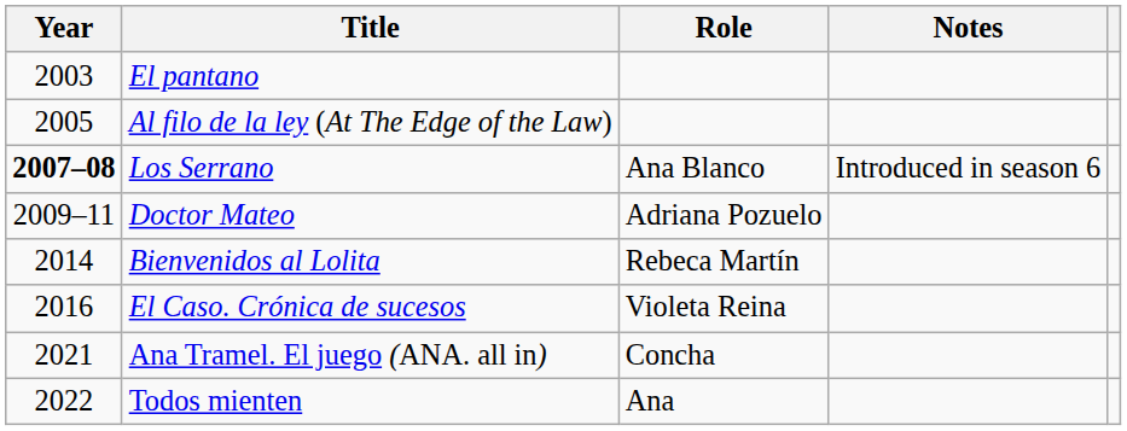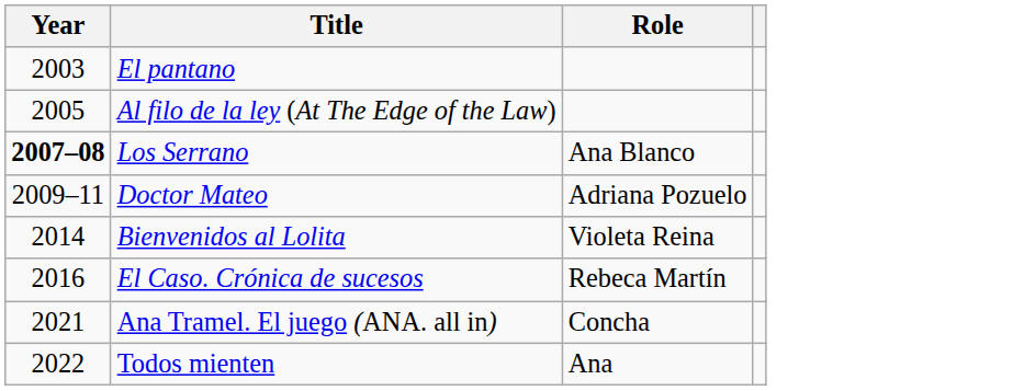 <table class="wikitable sortable">
 <tr>
 <th>Year</th>
 <th>Title</th>
 <th>Role</th>
-<th>Notes</th>
 <th></th>
 </tr>
 <tr>
 <td align = "center">2003</td>
 <td><em><a href='#'>El pantano</a></em></td>
-<td></td>
 <td></td>
 <td align = "center"></td>
 </tr>
 <tr>
 <td align = "center">2005</td>
 <td><em><a href='#'>Al filo de la ley</a></em> (<em>At The Edge of the Law</em>)</td>
 <td></td>
-<td></td>
 <td align = "center"></td>
 </tr>
 <tr>
 <td align = "center"><strong>2007–08</strong></td>
 <td><em><a href='#'>Los Serrano</a></em></td>
 <td>Ana Blanco</td>
-<td>Introduced in season 6</td>
 <td align = "center"></td>
 </tr>
 <tr>
 <td align = "center">2009–11</td>
 <td><em><a href='#'>Doctor Mateo</a></em></td>
 <td>Adriana Pozuelo</td>
-<td></td>
 <td align = "center"></td>
 </tr>
 <tr>
 <td align = "center">2014</td>
 <td><em><a href='#'>Bienvenidos al Lolita</a></em></td>
-<td>Rebeca Martín</td>
-<td></td>
+<td>Violeta Reina</td>
 <td align = "center"></td>
 </tr>
 <tr>
 <td align = "center">2016</td>
 <td><em><a href='#'>El Caso. Crónica de sucesos</a></td>
-<td>Violeta Reina</td>
-<td></td>
+<td>Rebeca Martín</td>
 <td align = "center"></td>
 </tr>
 <tr>
 <td align = "center">2021</td>
 <td></em><a href='#'>Ana Tramel. El juego</a><em> (</em>ANA. all in<em>)</td>
 <td>Concha</td>
-<td></td>
 <td align = "center"></td>
 </tr>
 <tr>
 <td align = "center">2022</td>
 <td></em><a href='#'>Todos mienten</a><em></td>
 <td>Ana</td>
-<td></td>
 <td align = "center"></td>
 </tr>
 </table>
